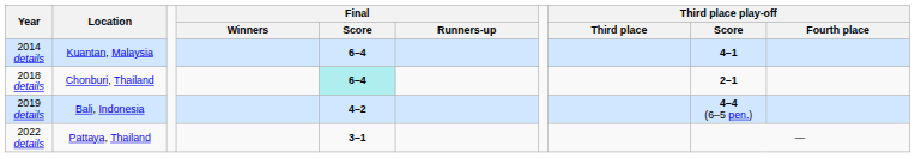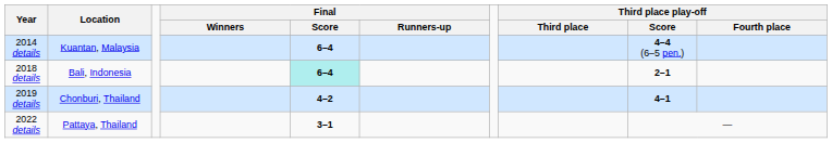 <table class="wikitable" style="font-size:90%; width: 98%; text-align: center;">
 <tr>
 <th rowspan=2 width=5%>Year</th>
 <th rowspan=2 width=12%>Location</th>
 <td rowspan="6" width="1%"></td>
 <th colspan=3>Final</th>
 <td rowspan="6" width="1%"></td>
 <th colspan=3>Third place play-off</th>
 </tr>
 <tr bgcolor=#EFEFEF>
 <th width=15%>Winners</th>
 <th width=8%>Score</th>
 <th width=15%>Runners-up</th>
 <th width=15%>Third place</th>
 <th width=8%>Score</th>
 <th width=15%>Fourth place</th>
 </tr>
 <tr bgcolor=#D0E7FF>
 <td align="center">2014<br><em><a href='#'>details</a></em></td>
 <td> <a href='#'>Kuantan</a>, <a href='#'>Malaysia</a></td>
 <td><strong></strong></td>
 <td><strong>6–4</strong></td>
 <td></td>
 <td></td>
-<td><strong>4–1</strong></td>
+<td><strong>4–4 </strong><br>(6–5 <a href='#'>pen.</a>)</td>
 <td></td>
 </tr>
 <tr>
 <td align="center">2018<br><em><a href='#'>details</a></em></td>
-<td> <a href='#'>Chonburi</a>, <a href='#'>Thailand</a></td>
+<td> <a href='#'>Bali</a>, <a href='#'>Indonesia</a></td>
 <td><strong></strong></td>
 <td style="background: paleturquoise;"><strong>6–4</strong></td>
 <td></td>
 <td></td>
 <td><strong>2–1</strong></td>
 <td></td>
 </tr>
 <tr bgcolor=#D0E7FF>
 <td align="center">2019<br><em><a href='#'>details</a></em></td>
-<td> <a href='#'>Bali</a>, <a href='#'>Indonesia</a></td>
+<td> <a href='#'>Chonburi</a>, <a href='#'>Thailand</a></td>
 <td><strong></strong></td>
 <td><strong>4–2</strong></td>
 <td></td>
 <td></td>
-<td><strong>4–4 </strong><br>(6–5 <a href='#'>pen.</a>)</td>
+<td><strong>4–1</strong></td>
 <td></td>
 </tr>
 <tr>
 <td>2022<br><em><a href='#'>details</a></em></td>
 <td> <a href='#'>Pattaya</a>, <a href='#'>Thailand</a></td>
 <td></td>
 <td><strong>3–1</strong></td>
 <td></td>
 <td></td>
 <td colspan="2">—</td>
 </tr>
 </table>
